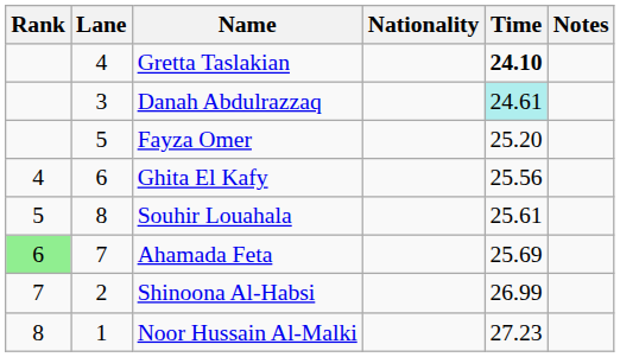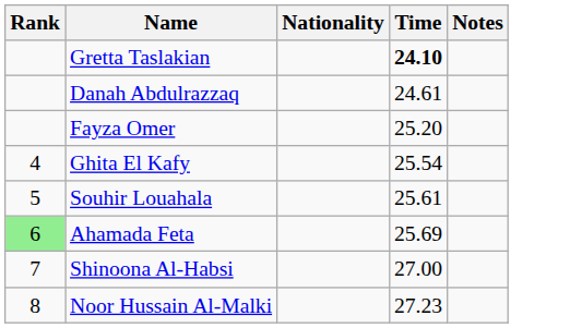 <table class="wikitable sortable" style="text-align:center;font-size:95%">
 <tr>
 <th>Rank</th>
-<th>Lane</th>
 <th>Name</th>
 <th>Nationality</th>
 <th>Time</th>
 <th>Notes</th>
 </tr>
 <tr>
 <td></td>
-<td>4</td>
 <td align=left><a href='#'>Gretta Taslakian</a></td>
 <td align=left></td>
 <td><strong>24.10</strong></td>
 <td></td>
 </tr>
 <tr>
 <td></td>
-<td>3</td>
 <td align=left><a href='#'>Danah Abdulrazzaq</a></td>
 <td align=left></td>
-<td style="background: paleturquoise;">24.61</td>
+<td>24.61</td>
 <td></td>
 </tr>
 <tr>
 <td></td>
-<td>5</td>
 <td align=left><a href='#'>Fayza Omer</a></td>
 <td align=left></td>
 <td>25.20</td>
 <td></td>
 </tr>
 <tr>
 <td>4</td>
-<td>6</td>
 <td align=left><a href='#'>Ghita El Kafy</a></td>
 <td align=left></td>
-<td>25.56</td>
+<td>25.54</td>
 <td></td>
 </tr>
 <tr>
 <td>5</td>
-<td>8</td>
 <td align=left><a href='#'>Souhir Louahala</a></td>
 <td align=left></td>
 <td>25.61</td>
 <td></td>
 </tr>
 <tr>
 <td style="background: lightgreen;">6</td>
-<td>7</td>
 <td align=left><a href='#'>Ahamada Feta</a></td>
 <td align=left></td>
 <td>25.69</td>
 <td></td>
 </tr>
 <tr>
 <td>7</td>
-<td>2</td>
 <td align=left><a href='#'>Shinoona Al-Habsi</a></td>
 <td align=left></td>
-<td>26.99</td>
+<td>27.00</td>
 <td></td>
 </tr>
 <tr>
 <td>8</td>
-<td>1</td>
 <td align=left><a href='#'>Noor Hussain Al-Malki</a></td>
 <td align=left></td>
 <td>27.23</td>
 <td></td>
 </tr>
 </table>
